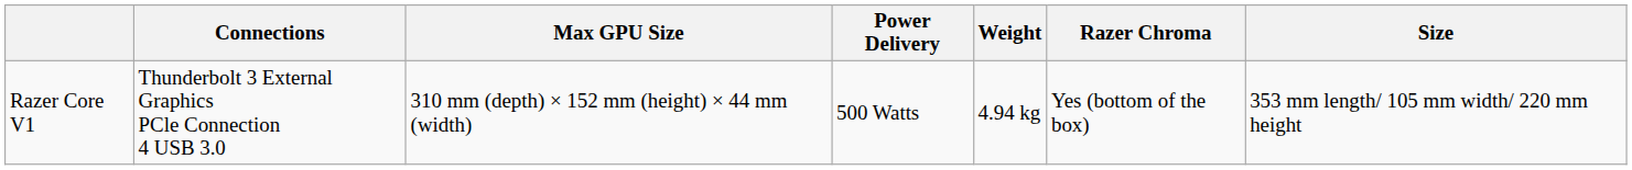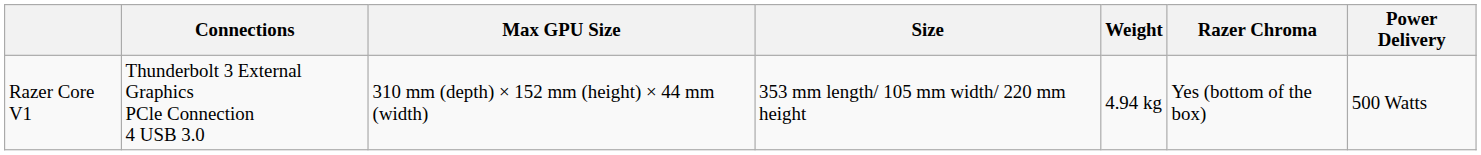 <table class="wikitable sortable">
 <tr>
 <th></th>
 <th>Connections</th>
 <th>Max GPU Size</th>
-<th>Power Delivery</th>
+<th>Size</th>
 <th>Weight</th>
 <th>Razer Chroma</th>
-<th>Size</th>
+<th>Power Delivery</th>
 </tr>
 <tr>
 <td>Razer Core V1</td>
 <td>Thunderbolt 3 External Graphics<br>PCle Connection<br>4 USB 3.0</td>
 <td>310 mm (depth) × 152 mm (height) × 44 mm (width)</td>
-<td>500 Watts</td>
+<td>353 mm length/ 105 mm width/ 220 mm height</td>
 <td>4.94 kg</td>
 <td>Yes (bottom of the box)</td>
-<td>353 mm length/ 105 mm width/ 220 mm height</td>
+<td>500 Watts</td>
 </tr>
 </table>
